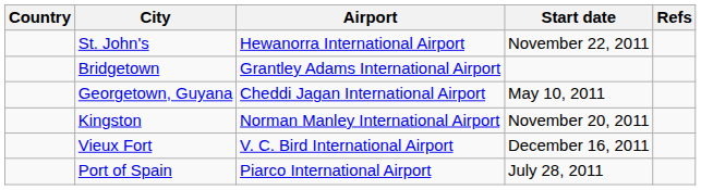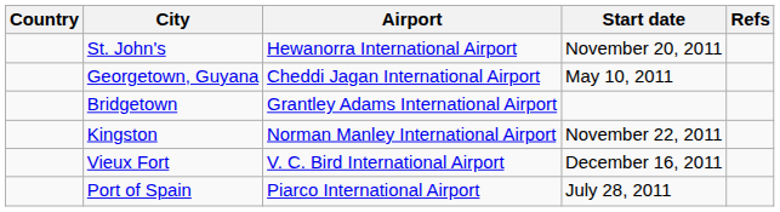 <table class="sortable wikitable">
 <tr>
 <th>Country</th>
 <th>City</th>
 <th>Airport</th>
 <th class="unsortable">Start date</th>
 <th class="unsortable">Refs</th>
 </tr>
 <tr>
 <td></td>
 <td><a href='#'>St. John's</a></td>
 <td><a href='#'>Hewanorra International Airport</a></td>
-<td>November 22, 2011</td>
+<td>November 20, 2011</td>
+<td></td>
+</tr>
+<tr>
+<td></td>
+<td><a href='#'>Georgetown, Guyana</a></td>
+<td><a href='#'>Cheddi Jagan International Airport</a></td>
+<td>May 10, 2011</td>
 <td></td>
 </tr>
 <tr>
 <td></td>
 <td><a href='#'>Bridgetown</a></td>
 <td><a href='#'>Grantley Adams International Airport</a></td>
 <td></td>
 <td></td>
 </tr>
 <tr>
 <td></td>
-<td><a href='#'>Georgetown, Guyana</a></td>
-<td><a href='#'>Cheddi Jagan International Airport</a></td>
-<td>May 10, 2011</td>
-<td></td>
-</tr>
-<tr>
-<td></td>
 <td><a href='#'>Kingston</a></td>
 <td><a href='#'>Norman Manley International Airport</a></td>
-<td>November 20, 2011</td>
+<td>November 22, 2011</td>
 <td></td>
 </tr>
 <tr>
 <td></td>
 <td><a href='#'>Vieux Fort</a></td>
 <td><a href='#'>V. C. Bird International Airport</a></td>
 <td>December 16, 2011</td>
 <td></td>
 </tr>
 <tr>
 <td></td>
 <td><a href='#'>Port of Spain</a></td>
 <td><a href='#'>Piarco International Airport</a></td>
 <td>July 28, 2011</td>
 <td></td>
 </tr>
 </table>
